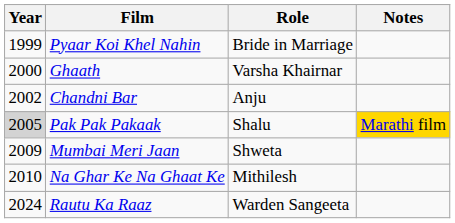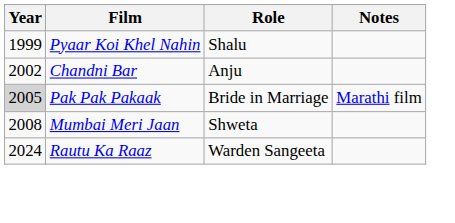 <table class="wikitable sortable">
 <tr>
 <th>Year</th>
 <th>Film</th>
 <th>Role</th>
 <th>Notes</th>
 </tr>
 <tr>
 <td>1999</td>
 <td><em><a href='#'>Pyaar Koi Khel Nahin</a></em></td>
-<td>Bride in Marriage</td>
-<td></td>
-</tr>
-<tr>
-<td>2000</td>
-<td><em> <a href='#'>Ghaath</a></em></td>
-<td>Varsha Khairnar</td>
+<td>Shalu</td>
 <td></td>
 </tr>
 <tr>
 <td>2002</td>
 <td><em><a href='#'>Chandni Bar</a></em></td>
 <td>Anju</td>
 <td></td>
 </tr>
 <tr>
 <td style="background: lightgrey;">2005</td>
 <td><em><a href='#'>Pak Pak Pakaak</a></em></td>
-<td>Shalu</td>
-<td style="background: gold;"><a href='#'>Marathi</a> film</td>
+<td>Bride in Marriage</td>
+<td><a href='#'>Marathi</a> film</td>
 </tr>
 <tr>
-<td>2009</td>
+<td>2008</td>
 <td><em><a href='#'>Mumbai Meri Jaan</a></em></td>
 <td>Shweta</td>
-<td></td>
-</tr>
-<tr>
-<td>2010</td>
-<td><em><a href='#'>Na Ghar Ke Na Ghaat Ke</a></em></td>
-<td>Mithilesh</td>
 <td></td>
 </tr>
 <tr>
 <td>2024</td>
 <td><em><a href='#'>Rautu Ka Raaz</a></em></td>
 <td>Warden Sangeeta</td>
 <td></td>
 </tr>
 </table>
